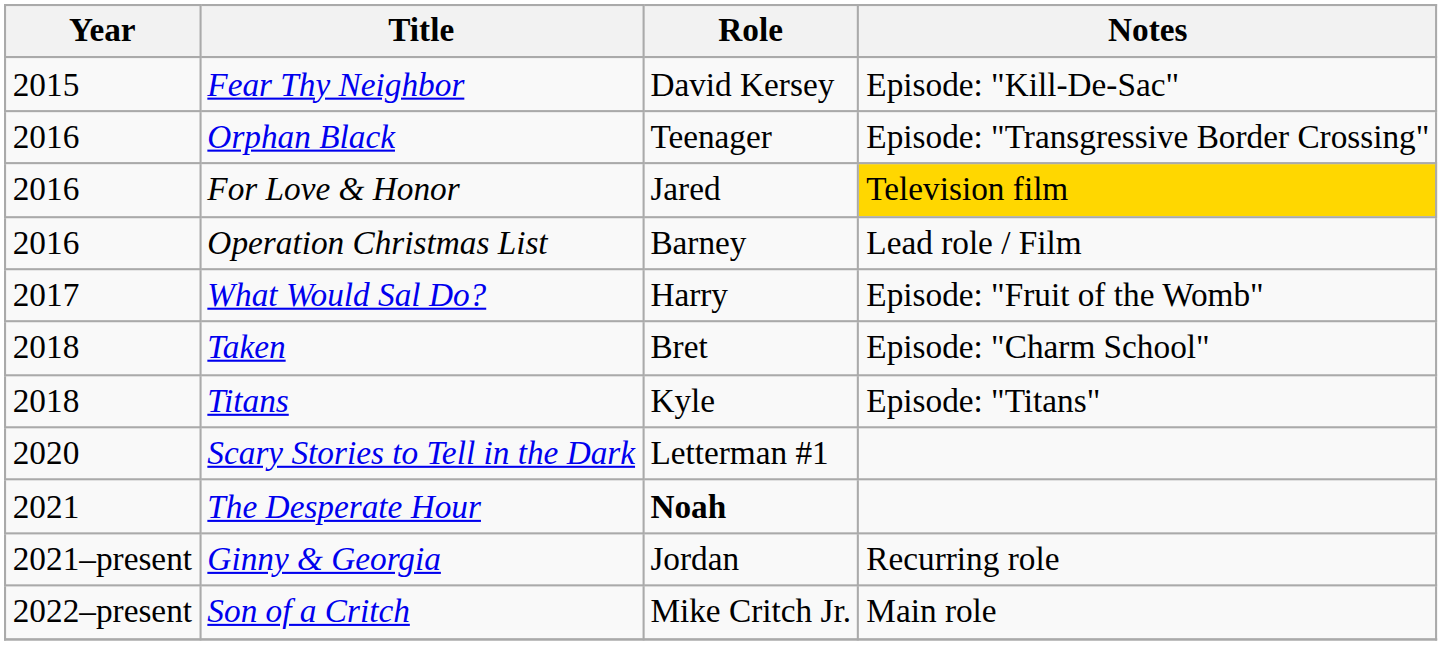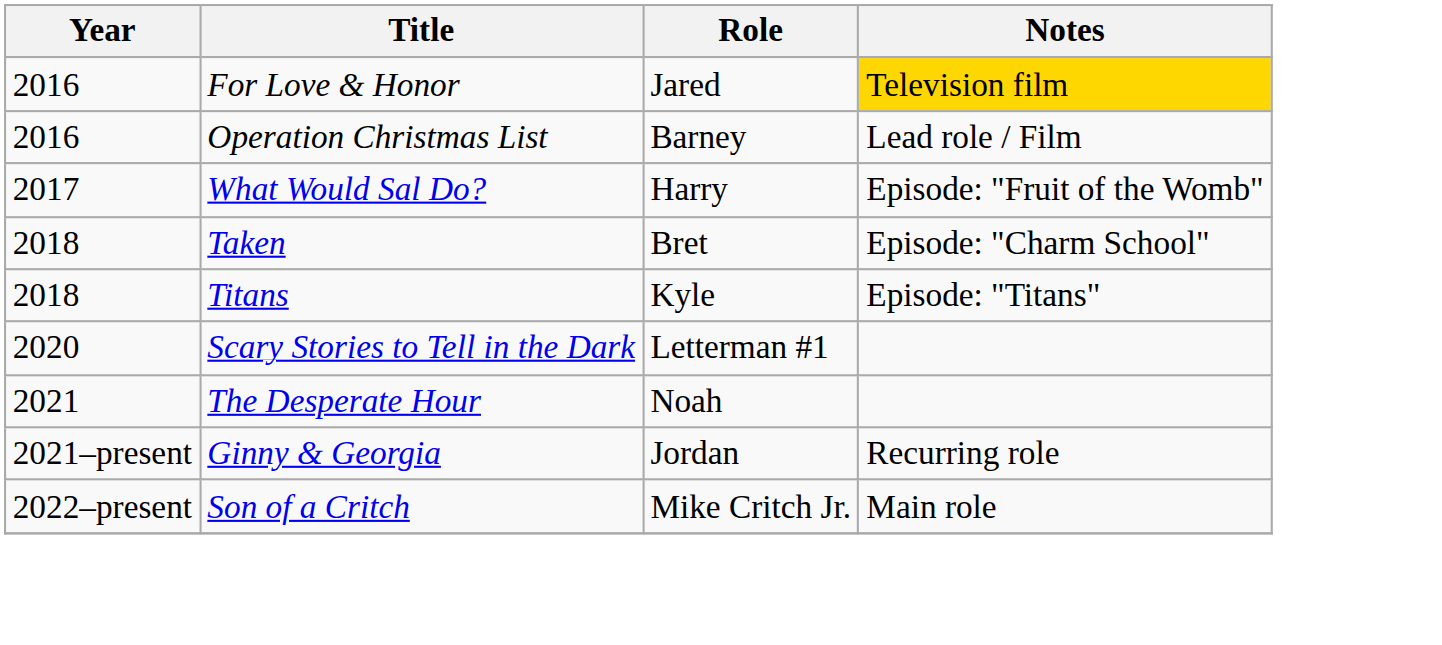 <table class="wikitable sortable">
 <tr>
 <th>Year</th>
 <th>Title</th>
 <th>Role</th>
 <th class="unsortable">Notes</th>
-</tr>
-<tr>
-<td>2015</td>
-<td><em><a href='#'>Fear Thy Neighbor</a></em></td>
-<td>David Kersey</td>
-<td>Episode: "Kill-De-Sac"</td>
-</tr>
-<tr>
-<td>2016</td>
-<td><em><a href='#'>Orphan Black</a></em></td>
-<td>Teenager</td>
-<td>Episode: "Transgressive Border Crossing"</td>
 </tr>
 <tr>
 <td>2016</td>
 <td><em>For Love & Honor</em></td>
 <td>Jared</td>
 <td style="background: gold;">Television film</td>
 </tr>
 <tr>
 <td>2016</td>
 <td><em>Operation Christmas List</em></td>
 <td>Barney</td>
 <td>Lead role / Film</td>
 </tr>
 <tr>
 <td>2017</td>
 <td><em><a href='#'>What Would Sal Do?</a></em></td>
 <td>Harry</td>
 <td>Episode: "Fruit of the Womb"</td>
 </tr>
 <tr>
 <td>2018</td>
 <td><em><a href='#'>Taken</a></em></td>
 <td>Bret</td>
 <td>Episode: "Charm School"</td>
 </tr>
 <tr>
 <td>2018</td>
 <td><em><a href='#'>Titans</a></em></td>
 <td>Kyle</td>
 <td>Episode: "Titans"</td>
 </tr>
 <tr>
 <td>2020</td>
 <td><em><a href='#'>Scary Stories to Tell in the Dark</a></em></td>
 <td>Letterman #1</td>
 <td></td>
 </tr>
 <tr>
 <td>2021</td>
 <td data-sort-value="Desperate Hour, The"><em><a href='#'>The Desperate Hour</a></em></td>
-<td><strong>Noah</strong></td>
+<td>Noah</td>
 <td></td>
 </tr>
 <tr>
 <td>2021–present</td>
 <td><em><a href='#'>Ginny & Georgia</a></em></td>
 <td>Jordan</td>
 <td>Recurring role</td>
 </tr>
 <tr>
 <td>2022–present</td>
 <td><em><a href='#'>Son of a Critch</a></em></td>
 <td>Mike Critch Jr.</td>
 <td>Main role</td>
 </tr>
 <tr>
 </tr>
 </table>
